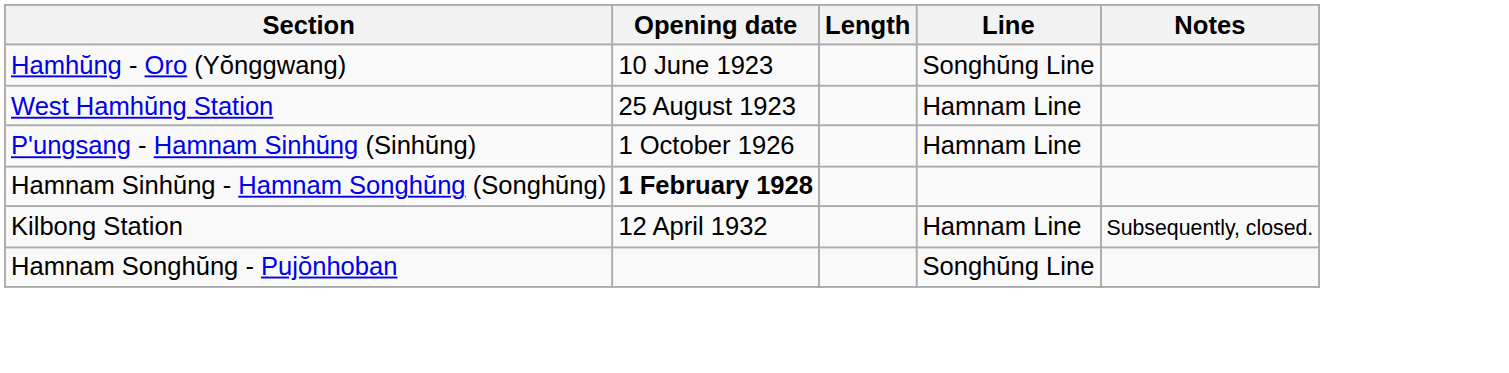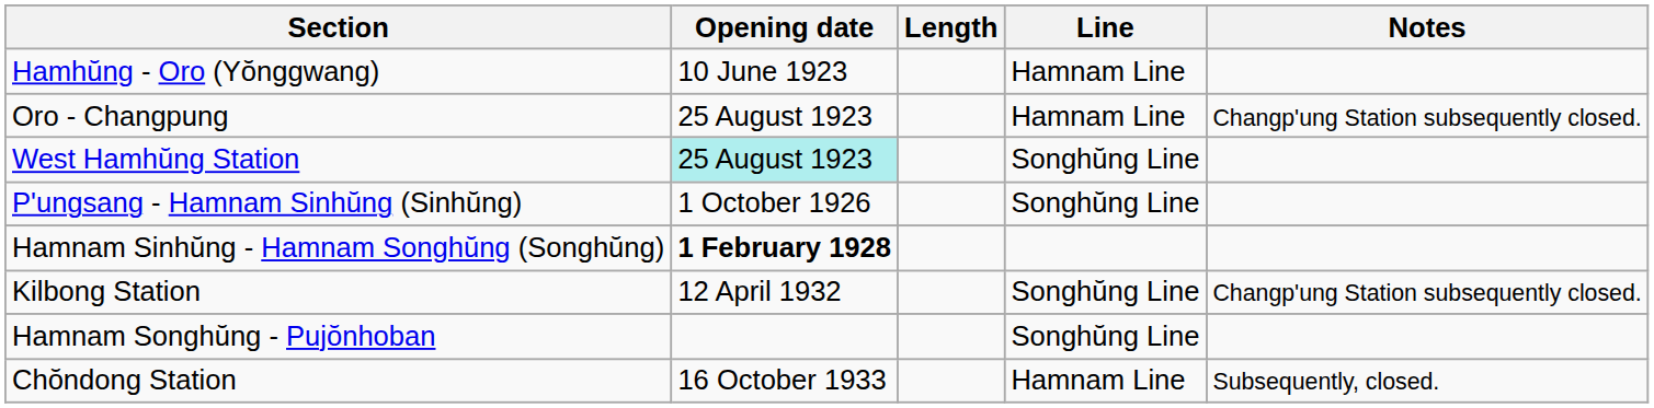 <table class="wikitable" style="font-size:85%;">
 <tr>
 <th>Section</th>
 <th>Opening date</th>
 <th>Length</th>
 <th>Line</th>
 <th>Notes</th>
 </tr>
 <tr>
 <td><a href='#'>Hamhŭng</a> - <a href='#'>Oro</a> (Yŏnggwang)</td>
 <td>10 June 1923</td>
 <td></td>
-<td>Songhŭng Line</td>
+<td>Hamnam Line</td>
 <td></td>
 </tr>
 <tr>
-<td><a href='#'>West Hamhŭng Station</a></td>
+<td>Oro - Changpung</td>
 <td>25 August 1923</td>
 <td></td>
 <td>Hamnam Line</td>
+<td><small>Changp'ung Station subsequently closed.</small></td>
+</tr>
+<tr>
+<td><a href='#'>West Hamhŭng Station</a></td>
+<td style="background: paleturquoise;">25 August 1923</td>
+<td></td>
+<td>Songhŭng Line</td>
 <td></td>
 </tr>
 <tr>
 <td><a href='#'>P'ungsang</a> - <a href='#'>Hamnam Sinhŭng</a> (Sinhŭng)</td>
 <td>1 October 1926</td>
 <td></td>
-<td>Hamnam Line</td>
+<td>Songhŭng Line</td>
 <td></td>
 </tr>
 <tr>
 <td>Hamnam Sinhŭng - <a href='#'>Hamnam Songhŭng</a> (Songhŭng)</td>
 <td><strong>1 February 1928</strong></td>
 <td></td>
 <td></td>
 <td></td>
 </tr>
 <tr>
 <td>Kilbong Station</td>
 <td>12 April 1932</td>
 <td></td>
-<td>Hamnam Line</td>
-<td><small>Subsequently, closed.</small></td>
+<td>Songhŭng Line</td>
+<td><small>Changp'ung Station subsequently closed.</small></td>
 </tr>
 <tr>
 <td>Hamnam Songhŭng - <a href='#'>Pujŏnhoban</a></td>
 <td></td>
 <td></td>
 <td>Songhŭng Line</td>
 <td></td>
 </tr>
+<tr>
+<td>Chŏndong Station</td>
+<td>16 October 1933</td>
+<td></td>
+<td>Hamnam Line</td>
+<td><small>Subsequently, closed.</small></td>
+</tr>
 </table>
